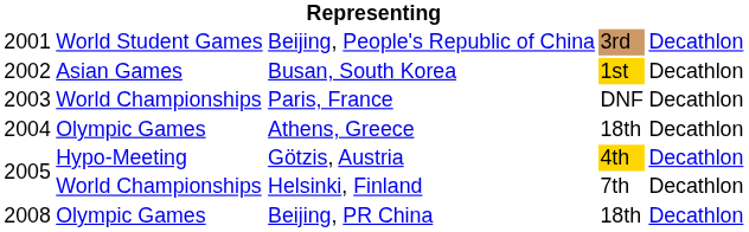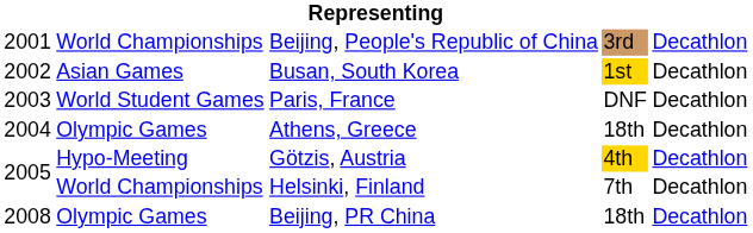 <table>
 <tr>
 <th colspan="5">Representing </th>
 </tr>
 <tr>
 <td>2001</td>
-<td><a href='#'>World Student Games</a></td>
+<td><a href='#'>World Championships</a></td>
 <td><a href='#'>Beijing</a>, <a href='#'>People's Republic of China</a></td>
 <td bgcolor="cc9966">3rd</td>
 <td><a href='#'>Decathlon</a></td>
 </tr>
 <tr>
 <td>2002</td>
 <td><a href='#'>Asian Games</a></td>
 <td><a href='#'>Busan, South Korea</a></td>
 <td bgcolor="gold">1st</td>
 <td>Decathlon</td>
 </tr>
 <tr>
 <td>2003</td>
-<td><a href='#'>World Championships</a></td>
+<td><a href='#'>World Student Games</a></td>
 <td><a href='#'>Paris, France</a></td>
 <td>DNF</td>
 <td>Decathlon</td>
 </tr>
 <tr>
 <td>2004</td>
 <td><a href='#'>Olympic Games</a></td>
 <td><a href='#'>Athens, Greece</a></td>
 <td>18th</td>
 <td>Decathlon</td>
 </tr>
 <tr>
 <td rowspan=2>2005</td>
 <td><a href='#'>Hypo-Meeting</a></td>
 <td><a href='#'>Götzis</a>, <a href='#'>Austria</a></td>
 <td style="background: gold;">4th</td>
 <td><a href='#'>Decathlon</a></td>
 </tr>
 <tr>
 <td><a href='#'>World Championships</a></td>
 <td><a href='#'>Helsinki</a>, <a href='#'>Finland</a></td>
 <td>7th</td>
 <td>Decathlon</td>
 </tr>
 <tr>
 <td>2008</td>
 <td><a href='#'>Olympic Games</a></td>
 <td><a href='#'>Beijing</a>, <a href='#'>PR China</a></td>
 <td>18th</td>
 <td><a href='#'>Decathlon</a></td>
 </tr>
 </table>
